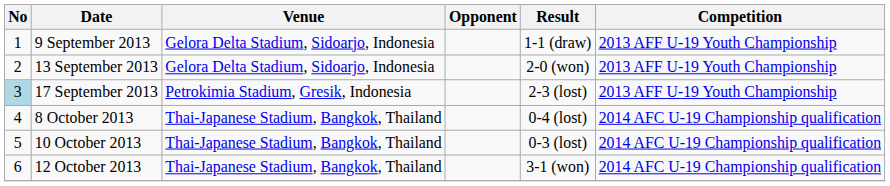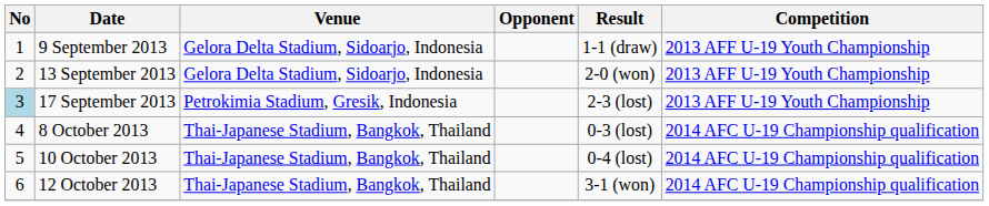 <table class="wikitable">
 <tr>
 <th>No</th>
 <th>Date</th>
 <th>Venue</th>
 <th>Opponent</th>
 <th>Result</th>
 <th>Competition</th>
 </tr>
 <tr>
 <td align=center>1</td>
 <td>9 September 2013</td>
 <td><a href='#'>Gelora Delta Stadium</a>, <a href='#'>Sidoarjo</a>, Indonesia</td>
 <td></td>
 <td align=center>1-1 (draw)</td>
 <td><a href='#'>2013 AFF U-19 Youth Championship</a></td>
 </tr>
 <tr>
 <td align=center>2</td>
 <td>13 September 2013</td>
 <td><a href='#'>Gelora Delta Stadium</a>, <a href='#'>Sidoarjo</a>, Indonesia</td>
 <td></td>
 <td align=center>2-0 (won)</td>
 <td><a href='#'>2013 AFF U-19 Youth Championship</a></td>
 </tr>
 <tr>
 <td align=center style="background: lightblue;">3</td>
 <td>17 September 2013</td>
 <td><a href='#'>Petrokimia Stadium</a>, <a href='#'>Gresik</a>, Indonesia</td>
 <td></td>
 <td align=center>2-3 (lost)</td>
 <td><a href='#'>2013 AFF U-19 Youth Championship</a></td>
 </tr>
 <tr>
 <td align=center>4</td>
 <td>8 October 2013</td>
 <td><a href='#'>Thai-Japanese Stadium</a>, <a href='#'>Bangkok</a>, Thailand</td>
 <td></td>
-<td align=center>0-4 (lost)</td>
+<td align=center>0-3 (lost)</td>
 <td><a href='#'>2014 AFC U-19 Championship qualification</a></td>
 </tr>
 <tr>
 <td align=center>5</td>
 <td>10 October 2013</td>
 <td><a href='#'>Thai-Japanese Stadium</a>, <a href='#'>Bangkok</a>, Thailand</td>
 <td></td>
-<td align=center>0-3 (lost)</td>
+<td align=center>0-4 (lost)</td>
 <td><a href='#'>2014 AFC U-19 Championship qualification</a></td>
 </tr>
 <tr>
 <td align=center>6</td>
 <td>12 October 2013</td>
 <td><a href='#'>Thai-Japanese Stadium</a>, <a href='#'>Bangkok</a>, Thailand</td>
 <td></td>
 <td align=center>3-1 (won)</td>
 <td><a href='#'>2014 AFC U-19 Championship qualification</a></td>
 </tr>
 <tr>
 </tr>
 </table>
